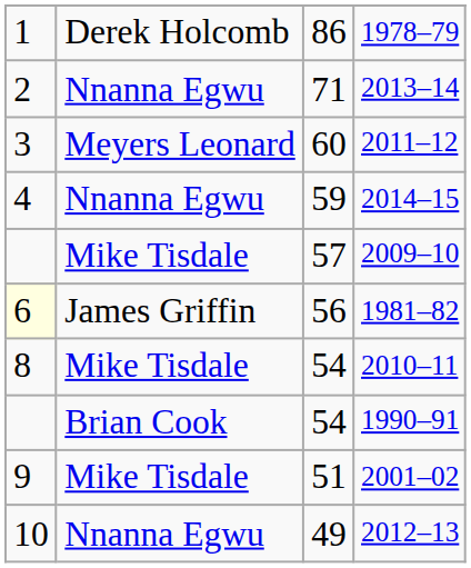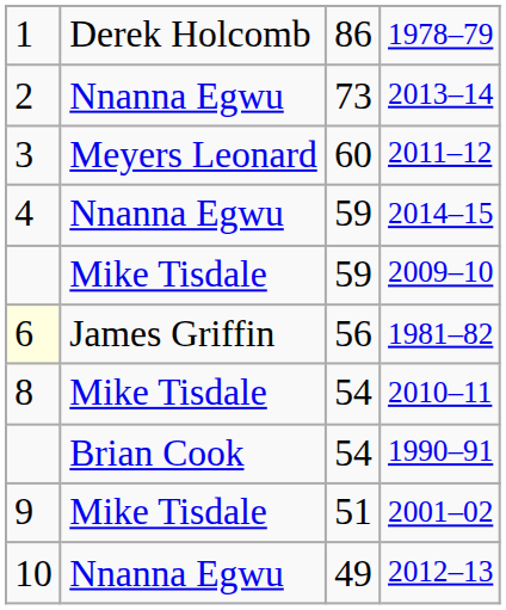 <table class="wikitable">
 <tr>
 </tr>
 <tr>
 <td>1</td>
 <td>Derek Holcomb</td>
 <td>86</td>
 <td style="font-size:80%;"><a href='#'>1978–79</a></td>
 </tr>
 <tr>
 <td>2</td>
 <td><a href='#'>Nnanna Egwu</a></td>
-<td>71</td>
+<td>73</td>
 <td style="font-size:80%;"><a href='#'>2013–14</a></td>
 </tr>
 <tr>
 <td>3</td>
 <td><a href='#'>Meyers Leonard</a></td>
 <td>60</td>
 <td style="font-size:80%;"><a href='#'>2011–12</a></td>
 </tr>
 <tr>
 <td>4</td>
 <td><a href='#'>Nnanna Egwu</a></td>
 <td>59</td>
 <td style="font-size:80%;"><a href='#'>2014–15</a></td>
 </tr>
 <tr>
 <td></td>
 <td><a href='#'>Mike Tisdale</a></td>
-<td>57</td>
+<td>59</td>
 <td style="font-size:80%;"><a href='#'>2009–10</a></td>
 </tr>
 <tr>
 <td style="background: lightyellow;">6</td>
 <td>James Griffin</td>
 <td>56</td>
 <td style="font-size:80%;"><a href='#'>1981–82</a></td>
 </tr>
 <tr>
 <td>8</td>
 <td><a href='#'>Mike Tisdale</a></td>
 <td>54</td>
 <td style="font-size:80%;"><a href='#'>2010–11</a></td>
 </tr>
 <tr>
 <td></td>
 <td><a href='#'>Brian Cook</a></td>
 <td>54</td>
 <td style="font-size:80%;"><a href='#'>1990–91</a></td>
 </tr>
 <tr>
 <td>9</td>
 <td><a href='#'>Mike Tisdale</a></td>
 <td>51</td>
 <td style="font-size:80%;"><a href='#'>2001–02</a></td>
 </tr>
 <tr>
 <td>10</td>
 <td><a href='#'>Nnanna Egwu</a></td>
 <td>49</td>
 <td style="font-size:80%;"><a href='#'>2012–13</a></td>
 </tr>
 </table>
